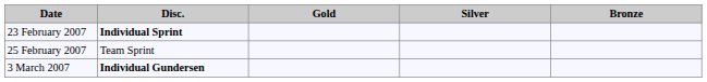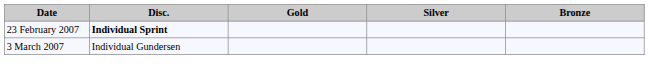 <table bgcolor="#f7f8ff" cellpadding="3" cellspacing="0" border="1" style="font-size: 95%; border: gray solid 1px; border-collapse: collapse;">
 <tr bgcolor="#CCCCCC">
 <td align="center" width="120"><strong>Date</strong></td>
 <td align="center" width="200"><strong>Disc.</strong></td>
 <td align="center" width="200"><strong>Gold</strong></td>
 <td align="center" width="200"><strong>Silver</strong></td>
 <td align="center" width="200"><strong>Bronze</strong></td>
 </tr>
 <tr align="left">
 <td>23 February 2007</td>
 <td><strong>Individual Sprint</strong></td>
 <td></td>
 <td></td>
 <td></td>
 </tr>
 <tr align="left">
-<td>25 February 2007</td>
-<td>Team Sprint</td>
-<td></td>
-<td></td>
-<td></td>
-</tr>
-<tr align="left">
 <td>3 March 2007</td>
-<td><strong>Individual Gundersen</strong></td>
+<td>Individual Gundersen</td>
 <td></td>
 <td></td>
 <td></td>
 </tr>
 </table>
